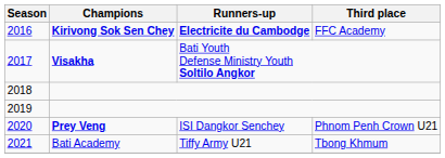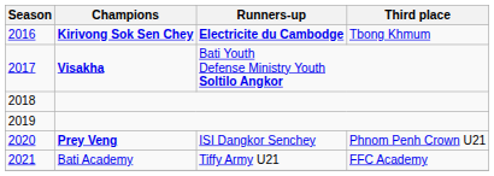 <table class="wikitable sortable" style="align-left">
 <tr>
 <th>Season</th>
 <th>Champions</th>
 <th>Runners-up</th>
 <th>Third place</th>
 </tr>
 <tr>
 <td><a href='#'>2016</a></td>
 <td><strong><a href='#'>Kirivong Sok Sen Chey</a></strong></td>
 <td><strong><a href='#'>Electricite du Cambodge</a></strong></td>
-<td><a href='#'>FFC Academy</a></td>
+<td><a href='#'>Tbong Khmum</a></td>
 </tr>
 <tr>
 <td><a href='#'>2017</a></td>
 <td><strong><a href='#'>Visakha</a></strong></td>
 <td colspan="2"><a href='#'>Bati Youth</a><br><a href='#'>Defense Ministry Youth</a><br><strong><a href='#'>Soltilo Angkor</a></strong></td>
 </tr>
 <tr>
 <td>2018</td>
 <td colspan="3"></td>
 </tr>
 <tr>
 <td>2019</td>
 <td colspan="3"></td>
 </tr>
 <tr>
 <td><a href='#'>2020</a></td>
 <td><strong><a href='#'>Prey Veng</a></strong></td>
 <td><a href='#'>ISI Dangkor Senchey</a></td>
 <td><a href='#'>Phnom Penh Crown</a> U21</td>
 </tr>
 <tr>
 <td><a href='#'>2021</a></td>
 <td><a href='#'>Bati Academy</a></td>
 <td><a href='#'>Tiffy Army</a> U21</td>
-<td><a href='#'>Tbong Khmum</a></td>
+<td><a href='#'>FFC Academy</a></td>
 </tr>
 <tr>
 </tr>
 </table>
